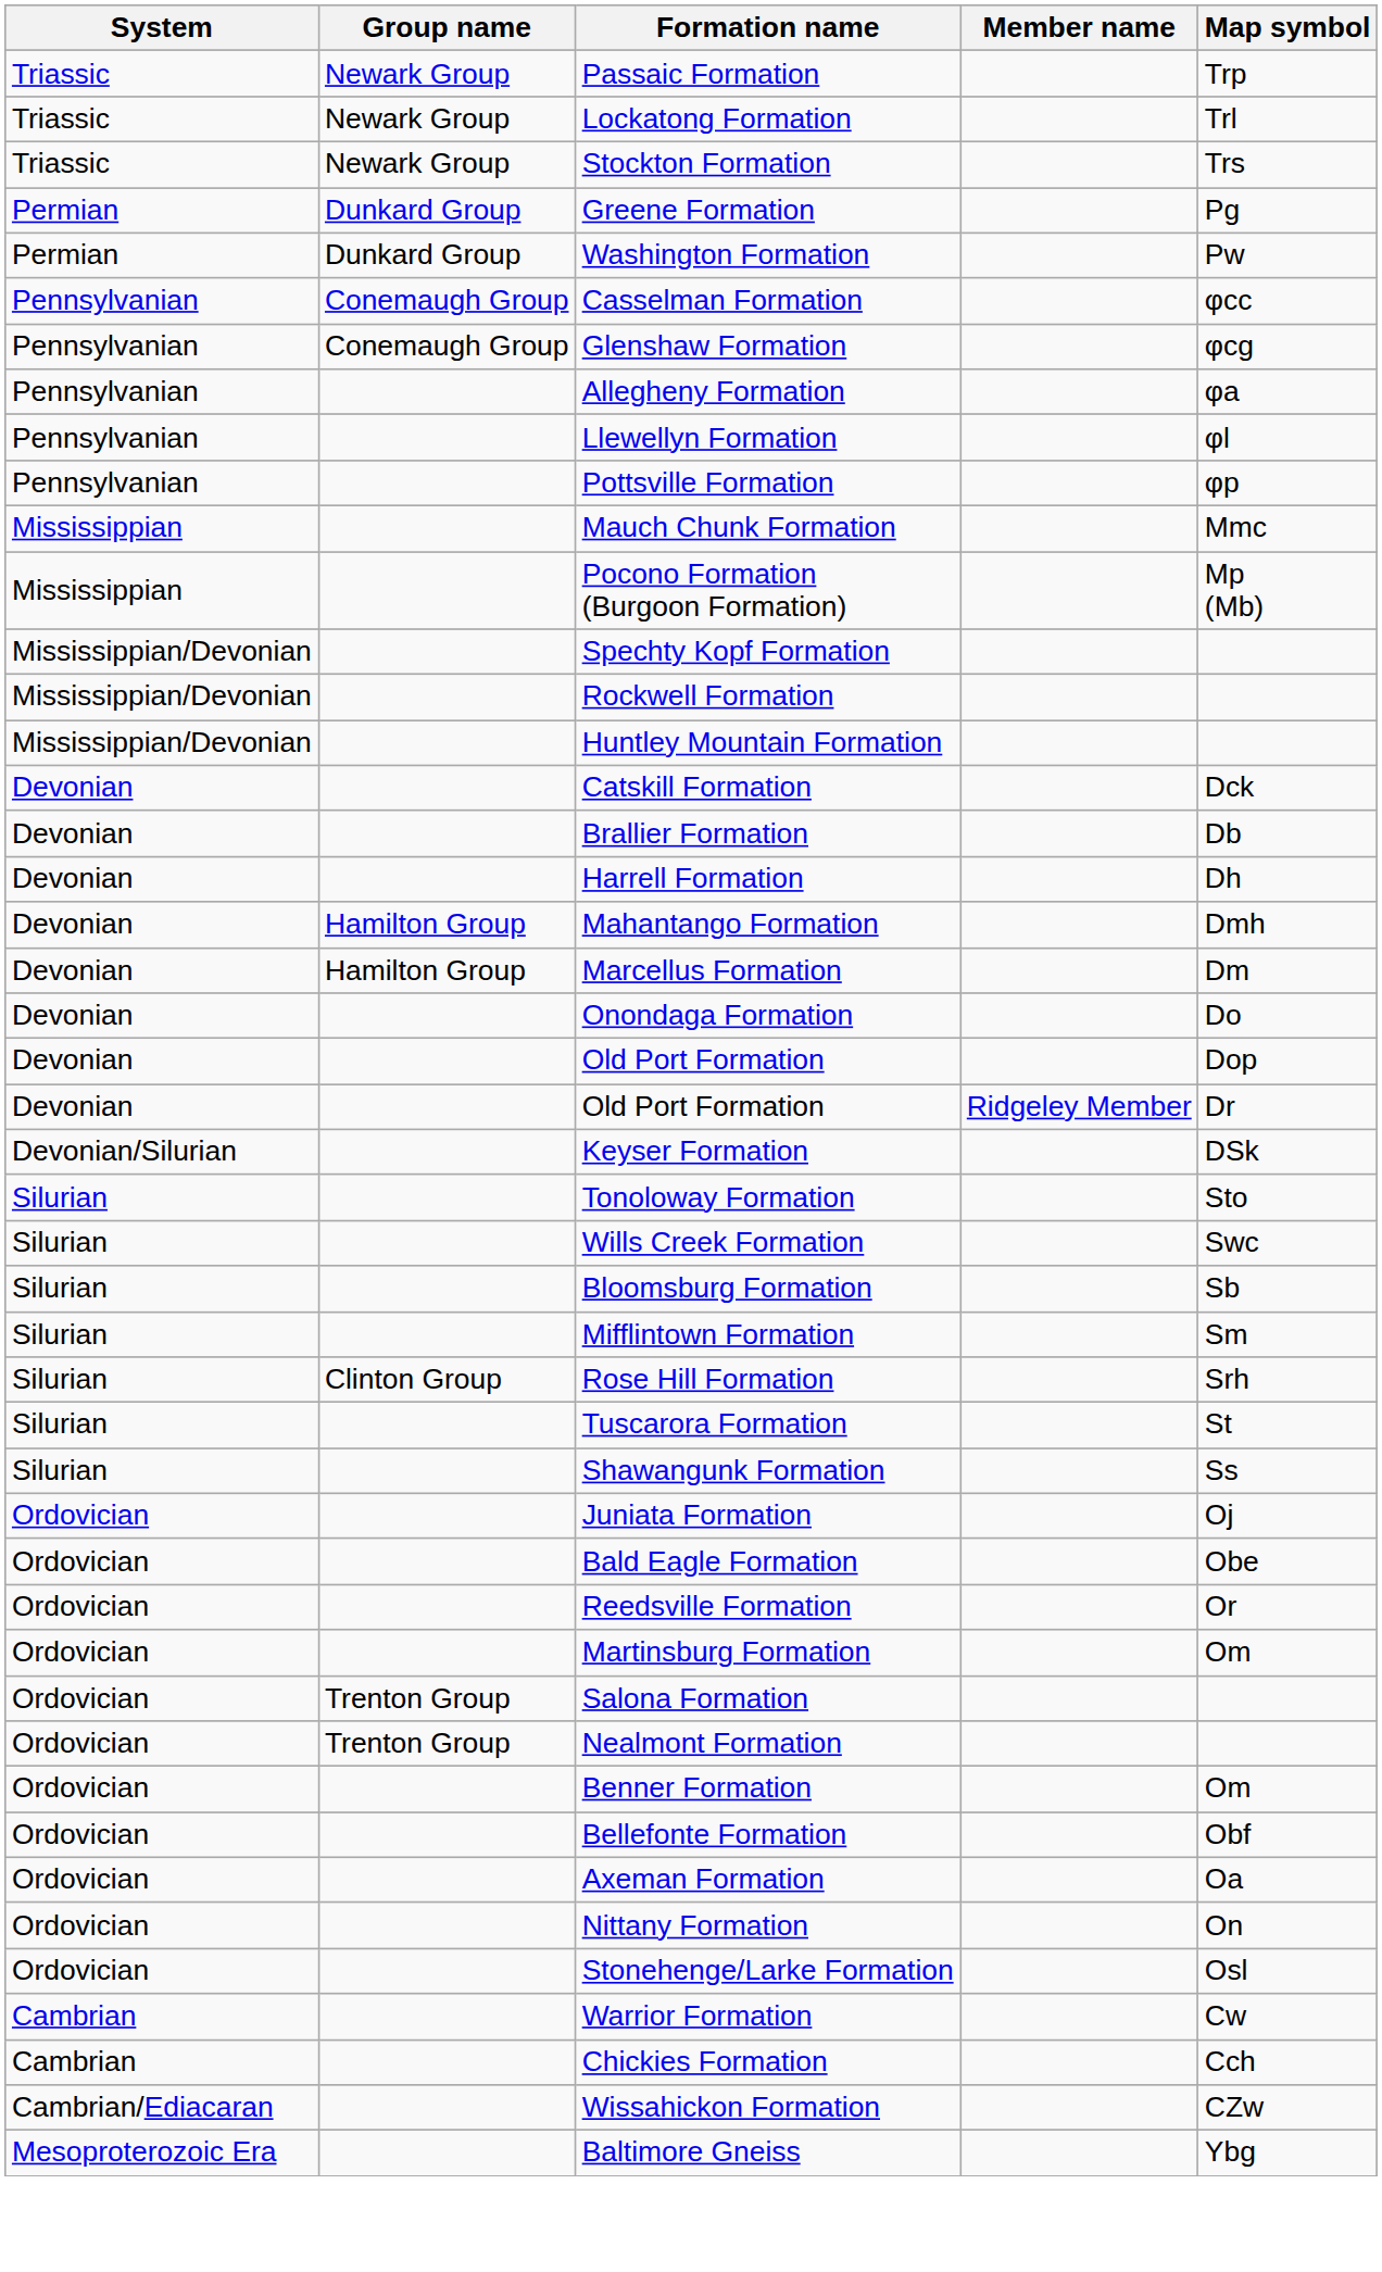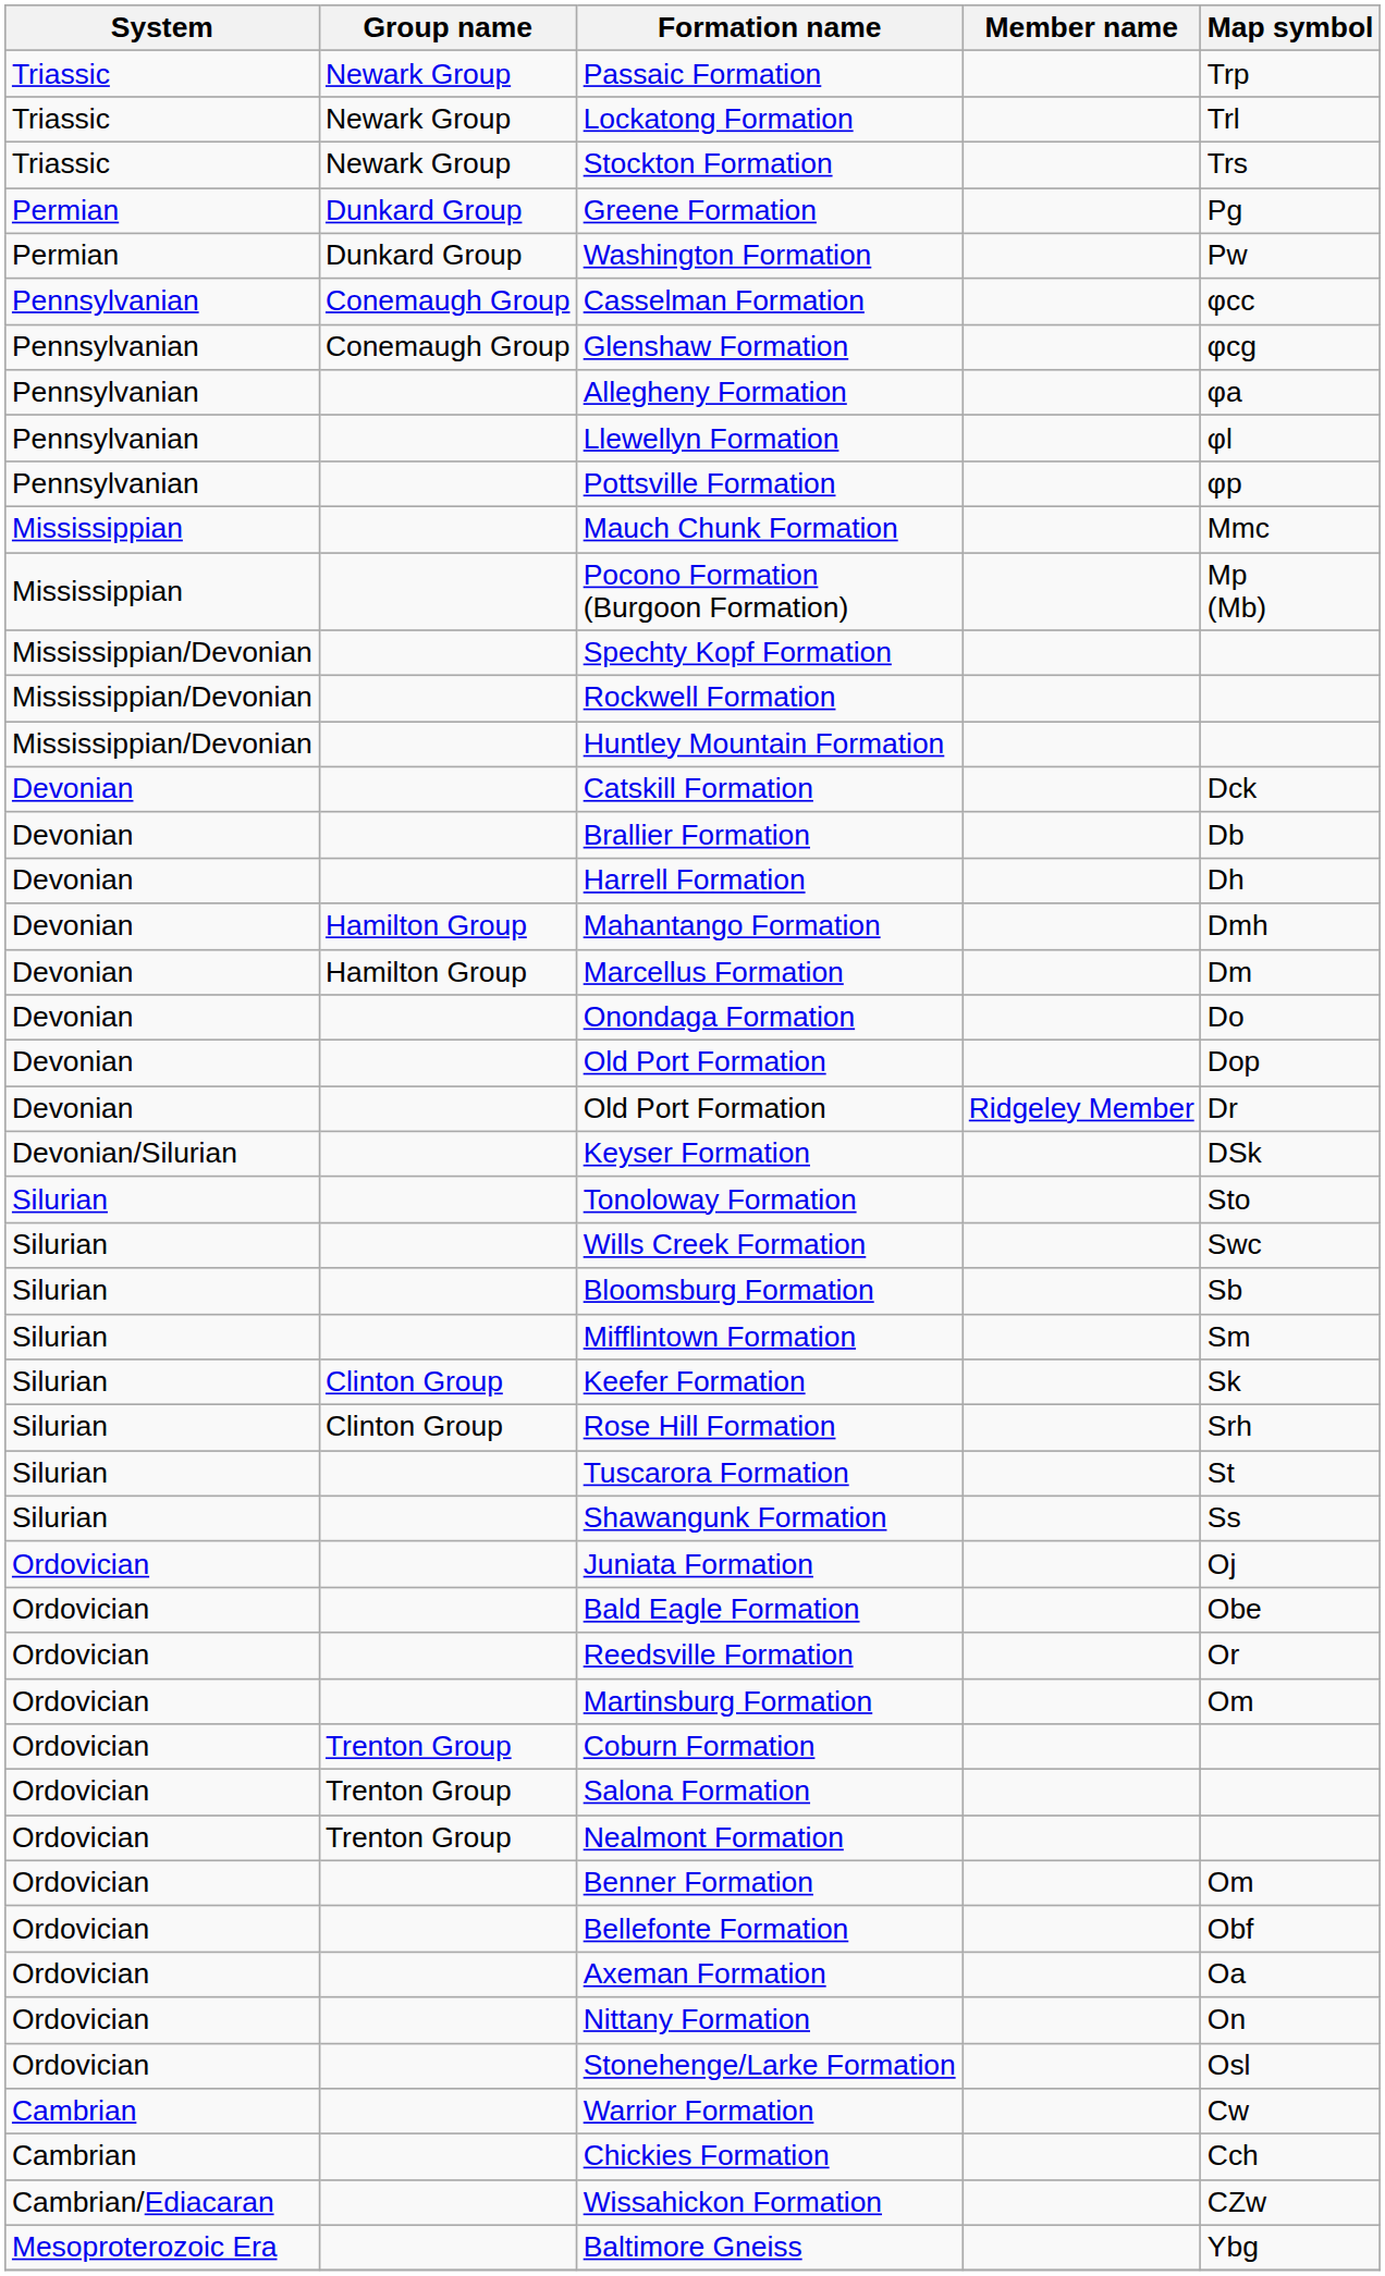 <table align=center class="wikitable sortable">
 <tr>
 <th>System</th>
 <th>Group name</th>
 <th>Formation name</th>
 <th>Member name</th>
 <th>Map symbol</th>
 </tr>
 <tr>
 <td><a href='#'>Triassic</a></td>
 <td><a href='#'>Newark Group</a></td>
 <td><a href='#'>Passaic Formation</a></td>
 <td></td>
 <td>Trp</td>
 </tr>
 <tr>
 <td>Triassic</td>
 <td>Newark Group</td>
 <td><a href='#'>Lockatong Formation</a></td>
 <td></td>
 <td>Trl</td>
 </tr>
 <tr>
 <td>Triassic</td>
 <td>Newark Group</td>
 <td><a href='#'>Stockton Formation</a></td>
 <td></td>
 <td>Trs</td>
 </tr>
 <tr>
 <td><a href='#'>Permian</a></td>
 <td><a href='#'>Dunkard Group</a></td>
 <td><a href='#'>Greene Formation</a></td>
 <td></td>
 <td>Pg</td>
 </tr>
 <tr>
 <td>Permian</td>
 <td>Dunkard Group</td>
 <td><a href='#'>Washington Formation</a></td>
 <td></td>
 <td>Pw</td>
 </tr>
 <tr>
 <td><a href='#'>Pennsylvanian</a></td>
 <td><a href='#'>Conemaugh Group</a></td>
 <td><a href='#'>Casselman Formation</a></td>
 <td></td>
 <td>φcc</td>
 </tr>
 <tr>
 <td>Pennsylvanian</td>
 <td>Conemaugh Group</td>
 <td><a href='#'>Glenshaw Formation</a></td>
 <td></td>
 <td>φcg</td>
 </tr>
 <tr>
 <td>Pennsylvanian</td>
 <td></td>
 <td><a href='#'>Allegheny Formation</a></td>
 <td></td>
 <td>φa</td>
 </tr>
 <tr>
 <td>Pennsylvanian</td>
 <td></td>
 <td><a href='#'>Llewellyn Formation</a></td>
 <td></td>
 <td>φl</td>
 </tr>
 <tr>
 <td>Pennsylvanian</td>
 <td></td>
 <td><a href='#'>Pottsville Formation</a></td>
 <td></td>
 <td>φp</td>
 </tr>
 <tr>
 <td><a href='#'>Mississippian</a></td>
 <td></td>
 <td><a href='#'>Mauch Chunk Formation</a></td>
 <td></td>
 <td>Mmc</td>
 </tr>
 <tr>
 <td>Mississippian</td>
 <td></td>
 <td><a href='#'>Pocono Formation</a><br>(Burgoon Formation)</td>
 <td></td>
 <td>Mp<br>(Mb)</td>
 </tr>
 <tr>
 <td>Mississippian/Devonian</td>
 <td></td>
 <td><a href='#'>Spechty Kopf Formation</a></td>
 <td></td>
 <td></td>
 </tr>
 <tr>
 <td>Mississippian/Devonian</td>
 <td></td>
 <td><a href='#'>Rockwell Formation</a></td>
 <td></td>
 <td></td>
 </tr>
 <tr>
 <td>Mississippian/Devonian</td>
 <td></td>
 <td><a href='#'>Huntley Mountain Formation</a></td>
 <td></td>
 <td></td>
 </tr>
 <tr>
 <td><a href='#'>Devonian</a></td>
 <td></td>
 <td><a href='#'>Catskill Formation</a></td>
 <td></td>
 <td>Dck</td>
 </tr>
 <tr>
 <td>Devonian</td>
 <td></td>
 <td><a href='#'>Brallier Formation</a></td>
 <td></td>
 <td>Db</td>
 </tr>
 <tr>
 <td>Devonian</td>
 <td></td>
 <td><a href='#'>Harrell Formation</a></td>
 <td></td>
 <td>Dh</td>
 </tr>
 <tr>
 <td>Devonian</td>
 <td><a href='#'>Hamilton Group</a></td>
 <td><a href='#'>Mahantango Formation</a></td>
 <td></td>
 <td>Dmh</td>
 </tr>
 <tr>
 <td>Devonian</td>
 <td>Hamilton Group</td>
 <td><a href='#'>Marcellus Formation</a></td>
 <td></td>
 <td>Dm</td>
 </tr>
 <tr>
 <td>Devonian</td>
 <td></td>
 <td><a href='#'>Onondaga Formation</a></td>
 <td></td>
 <td>Do</td>
 </tr>
 <tr>
 <td>Devonian</td>
 <td></td>
 <td><a href='#'>Old Port Formation</a></td>
 <td></td>
 <td>Dop</td>
 </tr>
 <tr>
 <td>Devonian</td>
 <td></td>
 <td>Old Port Formation</td>
 <td><a href='#'>Ridgeley Member</a></td>
 <td>Dr</td>
 </tr>
 <tr>
 <td>Devonian/Silurian</td>
 <td></td>
 <td><a href='#'>Keyser Formation</a></td>
 <td></td>
 <td>DSk</td>
 </tr>
 <tr>
 <td><a href='#'>Silurian</a></td>
 <td></td>
 <td><a href='#'>Tonoloway Formation</a></td>
 <td></td>
 <td>Sto</td>
 </tr>
 <tr>
 <td>Silurian</td>
 <td></td>
 <td><a href='#'>Wills Creek Formation</a></td>
 <td></td>
 <td>Swc</td>
 </tr>
 <tr>
 <td>Silurian</td>
 <td></td>
 <td><a href='#'>Bloomsburg Formation</a></td>
 <td></td>
 <td>Sb</td>
 </tr>
 <tr>
 <td>Silurian</td>
 <td></td>
 <td><a href='#'>Mifflintown Formation</a></td>
 <td></td>
 <td>Sm</td>
 </tr>
 <tr>
 <td>Silurian</td>
+<td><a href='#'>Clinton Group</a></td>
+<td><a href='#'>Keefer Formation</a></td>
+<td></td>
+<td>Sk</td>
+</tr>
+<tr>
+<td>Silurian</td>
 <td>Clinton Group</td>
 <td><a href='#'>Rose Hill Formation</a></td>
 <td></td>
 <td>Srh</td>
 </tr>
 <tr>
 <td>Silurian</td>
 <td></td>
 <td><a href='#'>Tuscarora Formation</a></td>
 <td></td>
 <td>St</td>
 </tr>
 <tr>
 <td>Silurian</td>
 <td></td>
 <td><a href='#'>Shawangunk Formation</a></td>
 <td></td>
 <td>Ss</td>
 </tr>
 <tr>
 <td><a href='#'>Ordovician</a></td>
 <td></td>
 <td><a href='#'>Juniata Formation</a></td>
 <td></td>
 <td>Oj</td>
 </tr>
 <tr>
 <td>Ordovician</td>
 <td></td>
 <td><a href='#'>Bald Eagle Formation</a></td>
 <td></td>
 <td>Obe</td>
 </tr>
 <tr>
 <td>Ordovician</td>
 <td></td>
 <td><a href='#'>Reedsville Formation</a></td>
 <td></td>
 <td>Or</td>
 </tr>
 <tr>
 <td>Ordovician</td>
 <td></td>
 <td><a href='#'>Martinsburg Formation</a></td>
 <td></td>
 <td>Om</td>
+</tr>
+<tr>
+<td>Ordovician</td>
+<td><a href='#'>Trenton Group</a></td>
+<td><a href='#'>Coburn Formation</a></td>
+<td></td>
+<td></td>
 </tr>
 <tr>
 <td>Ordovician</td>
 <td>Trenton Group</td>
 <td><a href='#'>Salona Formation</a></td>
 <td></td>
 <td></td>
 </tr>
 <tr>
 <td>Ordovician</td>
 <td>Trenton Group</td>
 <td><a href='#'>Nealmont Formation</a></td>
 <td></td>
 <td></td>
 </tr>
 <tr>
 <td>Ordovician</td>
 <td></td>
 <td><a href='#'>Benner Formation</a></td>
 <td></td>
 <td>Om</td>
 </tr>
 <tr>
 <td>Ordovician</td>
 <td></td>
 <td><a href='#'>Bellefonte Formation</a></td>
 <td></td>
 <td>Obf</td>
 </tr>
 <tr>
 <td>Ordovician</td>
 <td></td>
 <td><a href='#'>Axeman Formation</a></td>
 <td></td>
 <td>Oa</td>
 </tr>
 <tr>
 <td>Ordovician</td>
 <td></td>
 <td><a href='#'>Nittany Formation</a></td>
 <td></td>
 <td>On</td>
 </tr>
 <tr>
 <td>Ordovician</td>
 <td></td>
 <td><a href='#'>Stonehenge/Larke Formation</a></td>
 <td></td>
 <td>Osl</td>
 </tr>
 <tr>
 <td><a href='#'>Cambrian</a></td>
 <td></td>
 <td><a href='#'>Warrior Formation</a></td>
 <td></td>
 <td>Cw</td>
 </tr>
 <tr>
 <td>Cambrian</td>
 <td></td>
 <td><a href='#'>Chickies Formation</a></td>
 <td></td>
 <td>Cch</td>
 </tr>
 <tr>
 <td>Cambrian/<a href='#'>Ediacaran</a></td>
 <td></td>
 <td><a href='#'>Wissahickon Formation</a></td>
 <td></td>
 <td>CZw</td>
 </tr>
 <tr>
 <td><a href='#'>Mesoproterozoic Era</a></td>
 <td></td>
 <td><a href='#'>Baltimore Gneiss</a></td>
 <td></td>
 <td>Ybg</td>
 </tr>
 <tr>
 </tr>
 </table>
